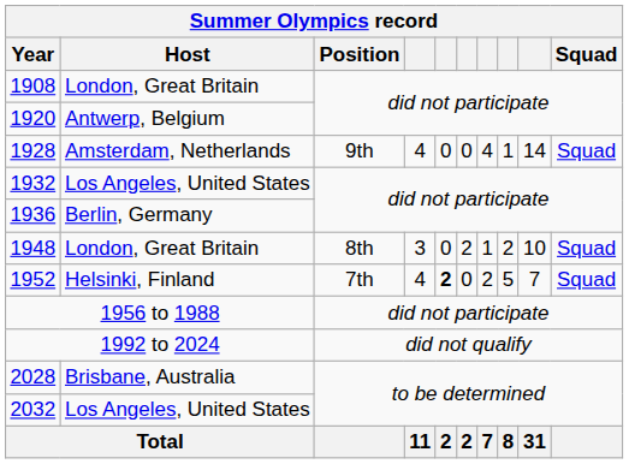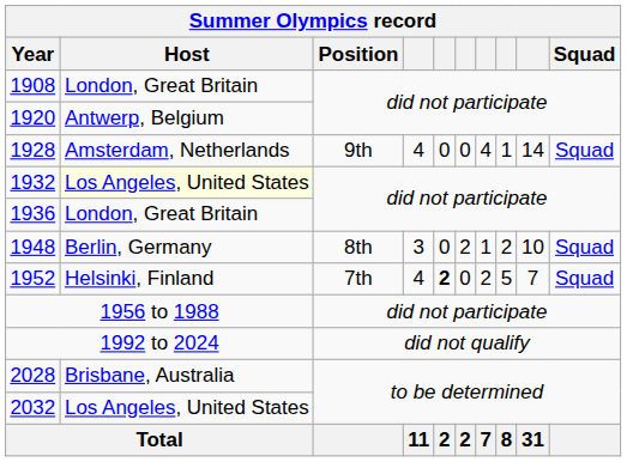 <table class="wikitable" style="text-align: center;">
 <tr>
 <th colspan=10><a href='#'>Summer Olympics</a> record</th>
 </tr>
 <tr>
 <th>Year</th>
 <th>Host</th>
 <th>Position</th>
 <th></th>
 <th></th>
 <th></th>
 <th></th>
 <th></th>
 <th></th>
 <th>Squad</th>
 </tr>
 <tr>
 <td><a href='#'>1908</a></td>
 <td align=left> <a href='#'>London</a>, Great Britain</td>
 <td colspan=8 rowspan=2><em>did not participate</em></td>
 </tr>
 <tr>
 <td><a href='#'>1920</a></td>
 <td align=left> <a href='#'>Antwerp</a>, Belgium</td>
 </tr>
 <tr>
 <td><a href='#'>1928</a></td>
 <td align=left> <a href='#'>Amsterdam</a>, Netherlands</td>
 <td>9th</td>
 <td>4</td>
 <td>0</td>
 <td>0</td>
 <td>4</td>
 <td>1</td>
 <td>14</td>
 <td><a href='#'>Squad</a></td>
 </tr>
 <tr>
 <td><a href='#'>1932</a></td>
-<td align=left> <a href='#'>Los Angeles</a>, United States</td>
+<td align=left style="background: lightyellow;"> <a href='#'>Los Angeles</a>, United States</td>
 <td colspan=8 rowspan=2><em>did not participate</em></td>
 </tr>
 <tr>
 <td><a href='#'>1936</a></td>
-<td align=left> <a href='#'>Berlin</a>, Germany</td>
+<td align=left> <a href='#'>London</a>, Great Britain</td>
 </tr>
 <tr>
 <td><a href='#'>1948</a></td>
-<td align=left> <a href='#'>London</a>, Great Britain</td>
+<td align=left> <a href='#'>Berlin</a>, Germany</td>
 <td>8th</td>
 <td>3</td>
 <td>0</td>
 <td>2</td>
 <td>1</td>
 <td>2</td>
 <td>10</td>
 <td><a href='#'>Squad</a></td>
 </tr>
 <tr>
 <td><a href='#'>1952</a></td>
 <td align=left> <a href='#'>Helsinki</a>, Finland</td>
 <td>7th</td>
 <td>4</td>
 <td><strong>2</strong></td>
 <td>0</td>
 <td>2</td>
 <td>5</td>
 <td>7</td>
 <td><a href='#'>Squad</a></td>
 </tr>
 <tr>
 <td colspan=2><a href='#'>1956</a> to <a href='#'>1988</a></td>
 <td colspan=8><em>did not participate</em></td>
 </tr>
 <tr>
 <td colspan=2><a href='#'>1992</a> to <a href='#'>2024</a></td>
 <td colspan=8><em>did not qualify</em></td>
 </tr>
 <tr>
 <td><a href='#'>2028</a></td>
 <td align=left> <a href='#'>Brisbane</a>, Australia</td>
 <td colspan=8 rowspan=2><em>to be determined</em></td>
 </tr>
 <tr>
 <td><a href='#'>2032</a></td>
 <td align=left> <a href='#'>Los Angeles</a>, United States</td>
 </tr>
 <tr>
 <th colspan=2>Total</th>
 <th></th>
 <th>11</th>
 <th>2</th>
 <th>2</th>
 <th>7</th>
 <th>8</th>
 <th>31</th>
 <th></th>
 </tr>
 </table>
